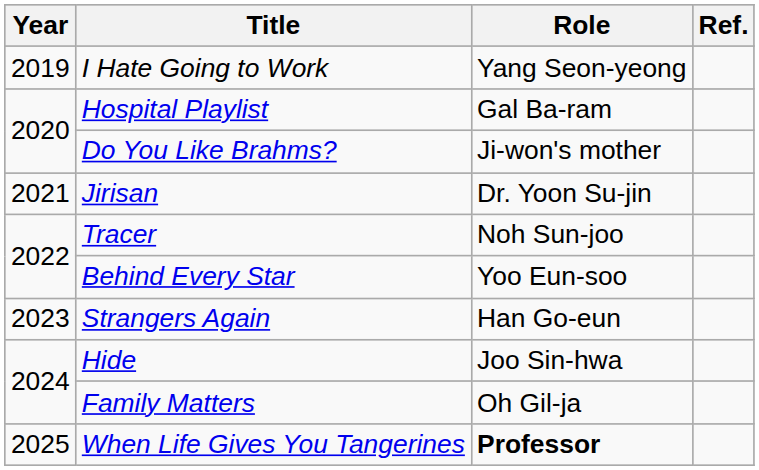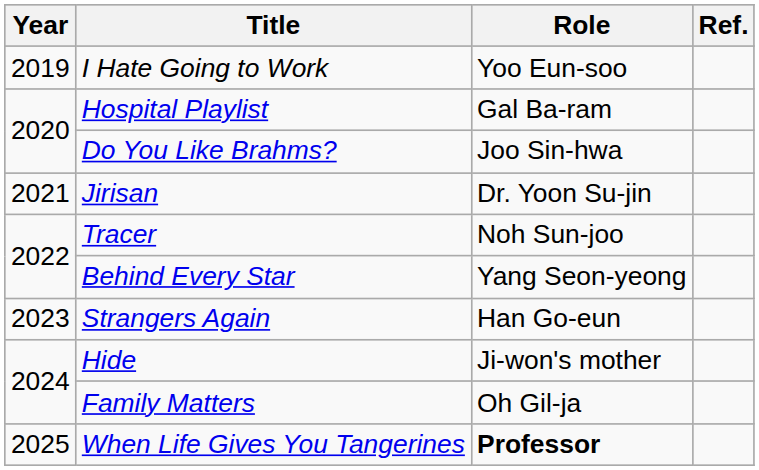 <table class="wikitable">
 <tr>
 <th>Year</th>
 <th>Title</th>
 <th>Role</th>
 <th>Ref.</th>
 </tr>
 <tr>
 <td>2019</td>
 <td><em>I Hate Going to Work</em></td>
-<td>Yang Seon-yeong</td>
+<td>Yoo Eun-soo</td>
 <td></td>
 </tr>
 <tr>
 <td rowspan="2">2020</td>
 <td><em><a href='#'>Hospital Playlist</a></em></td>
 <td>Gal Ba-ram</td>
 <td></td>
 </tr>
 <tr>
 <td><em><a href='#'>Do You Like Brahms?</a></em></td>
-<td>Ji-won's mother</td>
+<td>Joo Sin-hwa</td>
 <td></td>
 </tr>
 <tr>
 <td>2021</td>
 <td><em><a href='#'>Jirisan</a></em></td>
 <td>Dr. Yoon Su-jin</td>
 <td></td>
 </tr>
 <tr>
 <td rowspan="2">2022</td>
 <td><em><a href='#'>Tracer</a></em></td>
 <td>Noh Sun-joo</td>
 <td></td>
 </tr>
 <tr>
 <td><em><a href='#'>Behind Every Star</a></em></td>
-<td>Yoo Eun-soo</td>
+<td>Yang Seon-yeong</td>
 <td></td>
 </tr>
 <tr>
 <td>2023</td>
 <td><em><a href='#'>Strangers Again</a></em></td>
 <td>Han Go-eun</td>
 <td></td>
 </tr>
 <tr>
 <td rowspan="2">2024</td>
 <td><em><a href='#'>Hide</a></em></td>
-<td>Joo Sin-hwa</td>
+<td>Ji-won's mother</td>
 <td></td>
 </tr>
 <tr>
 <td><em><a href='#'>Family Matters</a></em></td>
 <td>Oh Gil-ja</td>
 <td></td>
 </tr>
 <tr>
 <td>2025</td>
 <td><em><a href='#'>When Life Gives You Tangerines</a></em></td>
 <td><strong>Professor</strong></td>
 <td></td>
 </tr>
 </table>
